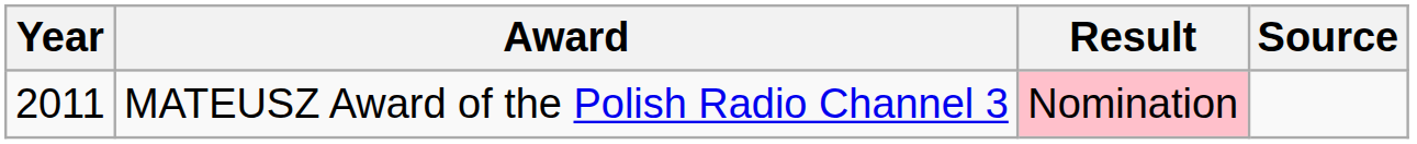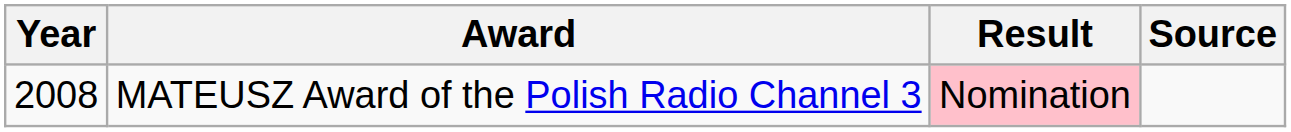 <table class="wikitable">
 <tr>
 <th>Year</th>
 <th>Award</th>
 <th>Result</th>
 <th>Source</th>
 </tr>
 <tr>
-<td>2011</td>
+<td>2008</td>
 <td>MATEUSZ Award of the <a href='#'>Polish Radio Channel 3</a></td>
 <td style="background: pink;">Nomination</td>
 <td></td>
 </tr>
 </table>
